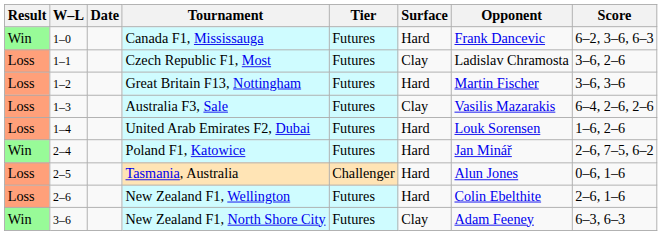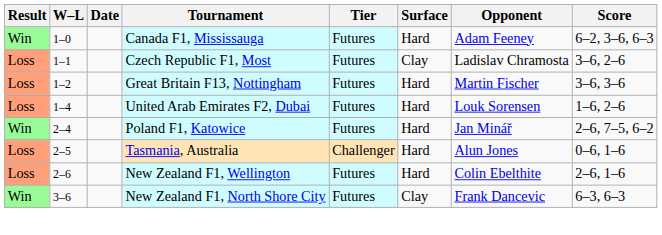 <table class="sortable wikitable">
 <tr>
 <th>Result</th>
 <th class="unsortable">W–L</th>
 <th>Date</th>
 <th>Tournament</th>
 <th>Tier</th>
 <th>Surface</th>
 <th>Opponent</th>
 <th class="unsortable">Score</th>
 </tr>
 <tr>
 <td bgcolor=98fb98>Win</td>
 <td><small>1–0</small></td>
 <td></td>
 <td style="background:#cffcff;">Canada F1, <a href='#'>Mississauga</a></td>
 <td style="background:#cffcff;">Futures</td>
 <td>Hard</td>
-<td> <a href='#'>Frank Dancevic</a></td>
+<td> <a href='#'>Adam Feeney</a></td>
 <td>6–2, 3–6, 6–3</td>
 </tr>
 <tr>
 <td bgcolor=ffa07a>Loss</td>
 <td><small>1–1</small></td>
 <td></td>
 <td style="background:#cffcff;">Czech Republic F1, <a href='#'>Most</a></td>
 <td style="background:#cffcff;">Futures</td>
 <td>Clay</td>
 <td> Ladislav Chramosta</td>
 <td>3–6, 2–6</td>
 </tr>
 <tr>
 <td bgcolor=ffa07a>Loss</td>
 <td><small>1–2</small></td>
 <td></td>
 <td style="background:#cffcff;">Great Britain F13, <a href='#'>Nottingham</a></td>
 <td style="background:#cffcff;">Futures</td>
 <td>Hard</td>
 <td> <a href='#'>Martin Fischer</a></td>
 <td>3–6, 3–6</td>
-</tr>
-<tr>
-<td bgcolor=ffa07a>Loss</td>
-<td><small>1–3</small></td>
-<td></td>
-<td style="background:#cffcff;">Australia F3, <a href='#'>Sale</a></td>
-<td style="background:#cffcff;">Futures</td>
-<td>Clay</td>
-<td> <a href='#'>Vasilis Mazarakis</a></td>
-<td>6–4, 2–6, 2–6</td>
 </tr>
 <tr>
 <td bgcolor=ffa07a>Loss</td>
 <td><small>1–4</small></td>
 <td></td>
 <td style="background:#cffcff;">United Arab Emirates F2, <a href='#'>Dubai</a></td>
 <td style="background:#cffcff;">Futures</td>
 <td>Hard</td>
 <td> <a href='#'>Louk Sorensen</a></td>
 <td>1–6, 2–6</td>
 </tr>
 <tr>
 <td bgcolor=98FB98>Win</td>
 <td><small>2–4</small></td>
 <td></td>
 <td style="background:#cffcff;">Poland F1, <a href='#'>Katowice</a></td>
 <td style="background:#cffcff;">Futures</td>
 <td>Hard</td>
 <td> <a href='#'>Jan Minář</a></td>
 <td>2–6, 7–5, 6–2</td>
 </tr>
 <tr>
 <td bgcolor=FFA07A>Loss</td>
 <td><small>2–5</small></td>
 <td></td>
 <td style="background:moccasin;"><a href='#'>Tasmania</a>, Australia</td>
 <td style="background:moccasin;">Challenger</td>
 <td>Hard</td>
 <td> <a href='#'>Alun Jones</a></td>
 <td>0–6, 1–6</td>
 </tr>
 <tr>
 <td bgcolor=FFA07A>Loss</td>
 <td><small>2–6</small></td>
 <td></td>
 <td style="background:#cffcff;">New Zealand F1, <a href='#'>Wellington</a></td>
 <td style="background:#cffcff;">Futures</td>
 <td>Hard</td>
 <td> <a href='#'>Colin Ebelthite</a></td>
 <td>2–6, 1–6</td>
 </tr>
 <tr>
 <td bgcolor=98FB98>Win</td>
 <td><small>3–6</small></td>
 <td></td>
 <td style="background:#cffcff;">New Zealand F1, <a href='#'>North Shore City</a></td>
 <td style="background:#cffcff;">Futures</td>
 <td>Clay</td>
-<td> <a href='#'>Adam Feeney</a></td>
+<td> <a href='#'>Frank Dancevic</a></td>
 <td>6–3, 6–3</td>
 </tr>
 </table>
